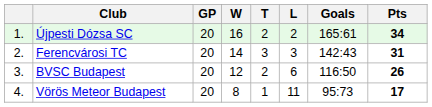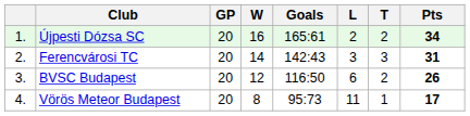 <table class="wikitable">
 <tr>
 <th width="30"></th>
 <th width="200">Club</th>
 <th width="30">GP</th>
 <th width="30">W</th>
+<th width="70">Goals</th>
+<th width="30">L</th>
 <th width="30">T</th>
-<th width="30">L</th>
-<th width="70">Goals</th>
 <th width="70">Pts</th>
 </tr>
 <tr bgcolor="#e6fae6" align="center">
 <td>1.</td>
 <td align="left"><a href='#'>Újpesti Dózsa SC</a></td>
 <td>20</td>
 <td>16</td>
+<td>165:61</td>
 <td>2</td>
 <td>2</td>
-<td>165:61</td>
 <td><strong>34</strong></td>
 </tr>
 <tr bgcolor="#FFFFFF" align="center">
 <td>2.</td>
 <td align="left"><a href='#'>Ferencvárosi TC</a></td>
 <td>20</td>
 <td>14</td>
+<td>142:43</td>
 <td>3</td>
 <td>3</td>
-<td>142:43</td>
 <td><strong>31</strong></td>
 </tr>
 <tr bgcolor="#FFFFFF" align="center">
 <td>3.</td>
 <td align="left"><a href='#'>BVSC Budapest</a></td>
 <td>20</td>
 <td>12</td>
+<td>116:50</td>
+<td>6</td>
 <td>2</td>
-<td>6</td>
-<td>116:50</td>
 <td><strong>26</strong></td>
 </tr>
 <tr bgcolor="#FFFFFF" align="center">
 <td>4.</td>
 <td align="left"><a href='#'>Vörös Meteor Budapest</a></td>
 <td>20</td>
 <td>8</td>
+<td>95:73</td>
+<td>11</td>
 <td>1</td>
-<td>11</td>
-<td>95:73</td>
 <td><strong>17</strong></td>
 </tr>
 </table>
